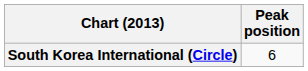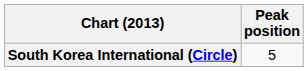 <table class="wikitable sortable plainrowheaders" style="text-align:center">
 <tr>
 <th scope="col">Chart (2013)</th>
 <th scope="col">Peak<br>position</th>
 </tr>
 <tr>
 <th scope="row">South Korea International (<a href='#'>Circle</a>)</th>
-<td>6</td>
+<td>5</td>
 </tr>
 </table>
